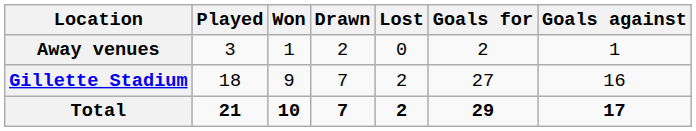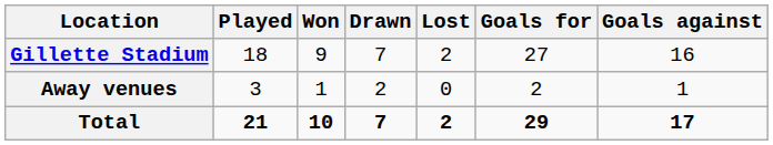 <table class="wikitable plainrowheaders sortable">
 <tr>
 <th scope=col>Location</th>
 <th scope=col>Played</th>
 <th scope=col>Won</th>
 <th scope=col>Drawn</th>
 <th scope=col>Lost</th>
 <th scope=col>Goals for</th>
 <th scope=col>Goals against</th>
 </tr>
 <tr>
+<th scope=row><a href='#'>Gillette Stadium</a></th>
+<td align=center>18</td>
+<td align=center>9</td>
+<td align=center>7</td>
+<td align=center>2</td>
+<td align=center>27</td>
+<td align=center>16</td>
+</tr>
+<tr>
 <th scope=row>Away venues</th>
 <td align=center>3</td>
 <td align=center>1</td>
 <td align=center>2</td>
 <td align=center>0</td>
 <td align=center>2</td>
 <td align=center>1</td>
-</tr>
-<tr>
-<th scope=row><a href='#'>Gillette Stadium</a></th>
-<td align=center>18</td>
-<td align=center>9</td>
-<td align=center>7</td>
-<td align=center>2</td>
-<td align=center>27</td>
-<td align=center>16</td>
 </tr>
 <tr class="sortbottom">
 <th scope=row><strong>Total</strong></th>
 <td align=center><strong>21</strong></td>
 <td align=center><strong>10</strong></td>
 <td align=center><strong>7</strong></td>
 <td align=center><strong>2</strong></td>
 <td align=center><strong>29</strong></td>
 <td align=center><strong>17</strong></td>
 </tr>
 </table>
